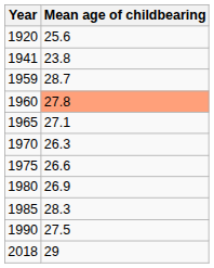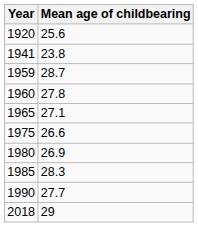 <table class="wikitable sortable mw-collapsible">
 <tr>
 <th>Year</th>
 <th>Mean age of childbearing</th>
 </tr>
 <tr>
 <td>1920</td>
 <td>25.6</td>
 </tr>
 <tr>
 <td>1941</td>
 <td>23.8</td>
 </tr>
 <tr>
 <td>1959</td>
 <td>28.7</td>
 </tr>
 <tr>
 <td>1960</td>
-<td style="background: lightsalmon;">27.8</td>
+<td>27.8</td>
 </tr>
 <tr>
 <td>1965</td>
 <td>27.1</td>
-</tr>
-<tr>
-<td>1970</td>
-<td>26.3</td>
 </tr>
 <tr>
 <td>1975</td>
 <td>26.6</td>
 </tr>
 <tr>
 <td>1980</td>
 <td>26.9</td>
 </tr>
 <tr>
 <td>1985</td>
 <td>28.3</td>
 </tr>
 <tr>
 <td>1990</td>
-<td>27.5</td>
+<td>27.7</td>
 </tr>
 <tr>
 <td>2018</td>
 <td>29</td>
 </tr>
 </table>
